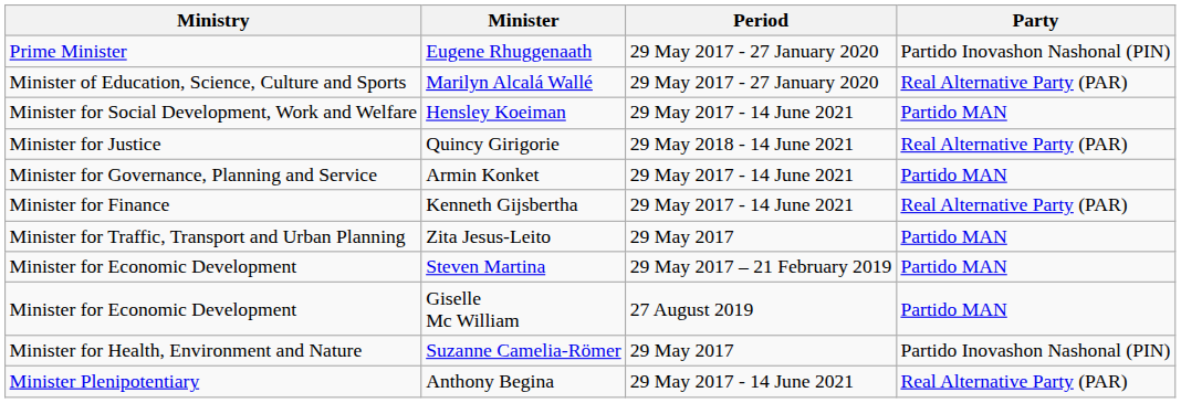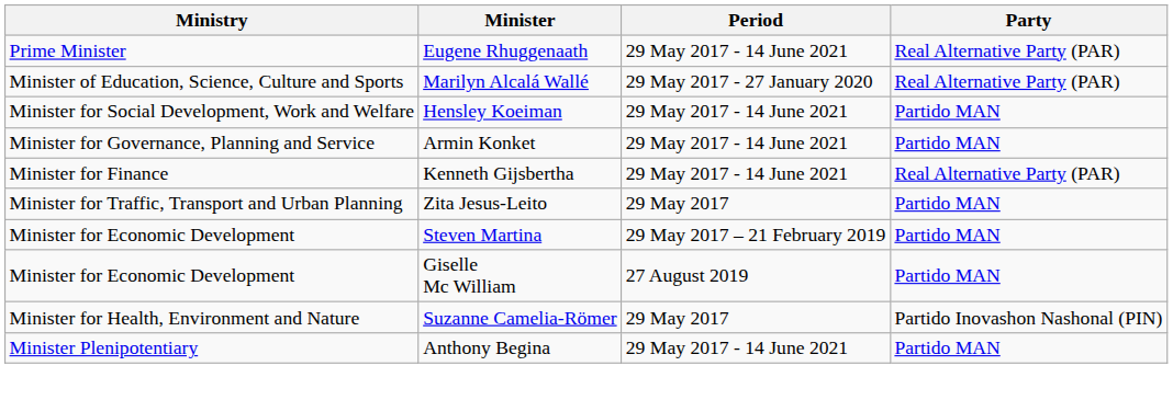 <table class="wikitable">
 <tr>
 <th>Ministry</th>
 <th>Minister</th>
 <th>Period</th>
 <th>Party</th>
 </tr>
 <tr>
 <td><a href='#'>Prime Minister</a></td>
 <td><a href='#'>Eugene Rhuggenaath</a></td>
-<td>29 May 2017 - 27 January 2020</td>
-<td>Partido Inovashon Nashonal (PIN)</td>
+<td>29 May 2017 - 14 June 2021</td>
+<td><a href='#'>Real Alternative Party</a> (PAR)</td>
 </tr>
 <tr>
 <td>Minister of Education, Science, Culture and Sports</td>
 <td><a href='#'>Marilyn Alcalá Wallé</a></td>
 <td>29 May 2017 - 27 January 2020</td>
 <td><a href='#'>Real Alternative Party</a> (PAR)</td>
 </tr>
 <tr>
 <td>Minister for Social Development, Work and Welfare</td>
 <td><a href='#'>Hensley Koeiman</a></td>
 <td>29 May 2017 - 14 June 2021</td>
 <td><a href='#'>Partido MAN</a></td>
-</tr>
-<tr>
-<td>Minister for Justice</td>
-<td>Quincy Girigorie</td>
-<td>29 May 2018 - 14 June 2021</td>
-<td><a href='#'>Real Alternative Party</a> (PAR)</td>
 </tr>
 <tr>
 <td>Minister for Governance, Planning and Service</td>
 <td>Armin Konket</td>
 <td>29 May 2017 - 14 June 2021</td>
 <td><a href='#'>Partido MAN</a></td>
 </tr>
 <tr>
 <td>Minister for Finance</td>
 <td>Kenneth Gijsbertha</td>
 <td>29 May 2017 - 14 June 2021</td>
 <td><a href='#'>Real Alternative Party</a> (PAR)</td>
 </tr>
 <tr>
 <td>Minister for Traffic, Transport and Urban Planning</td>
 <td>Zita Jesus-Leito</td>
 <td>29 May 2017</td>
 <td><a href='#'>Partido MAN</a></td>
 </tr>
 <tr>
 <td>Minister for Economic Development</td>
 <td><a href='#'>Steven Martina</a></td>
 <td>29 May 2017 – 21 February 2019</td>
 <td><a href='#'>Partido MAN</a></td>
 </tr>
 <tr>
 <td>Minister for Economic Development</td>
 <td>Giselle <br> Mc William</td>
 <td>27 August 2019</td>
 <td><a href='#'>Partido MAN</a></td>
 </tr>
 <tr>
 <td>Minister for Health, Environment and Nature</td>
 <td><a href='#'>Suzanne Camelia-Römer</a></td>
 <td>29 May 2017</td>
 <td>Partido Inovashon Nashonal (PIN)</td>
 </tr>
 <tr>
 <td><a href='#'>Minister Plenipotentiary</a></td>
 <td>Anthony Begina</td>
 <td>29 May 2017 - 14 June 2021</td>
-<td><a href='#'>Real Alternative Party</a> (PAR)</td>
+<td><a href='#'>Partido MAN</a></td>
 </tr>
 </table>
